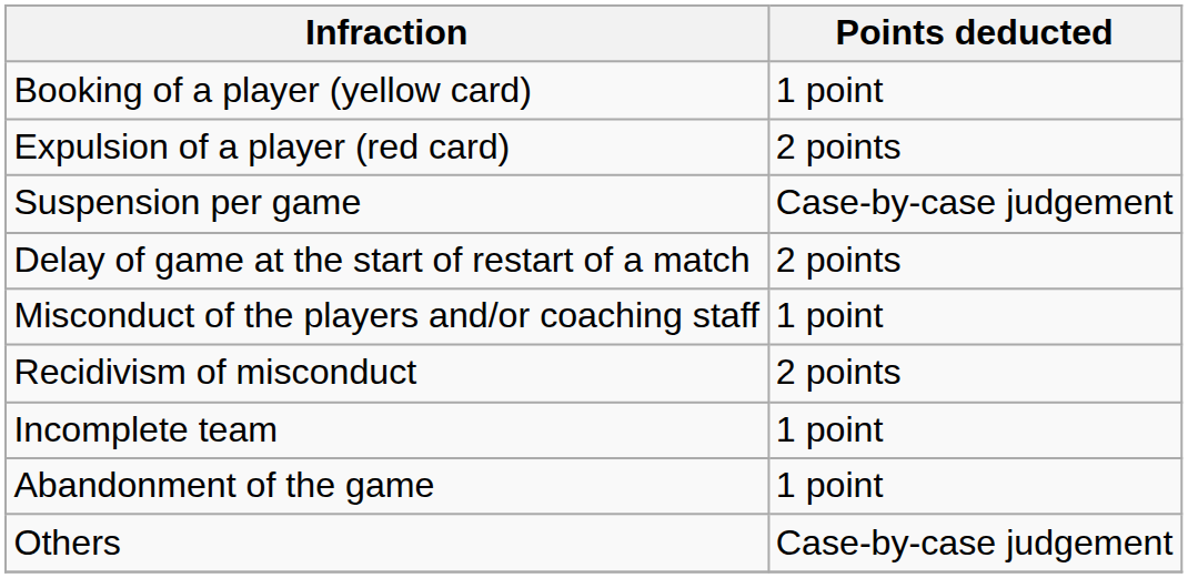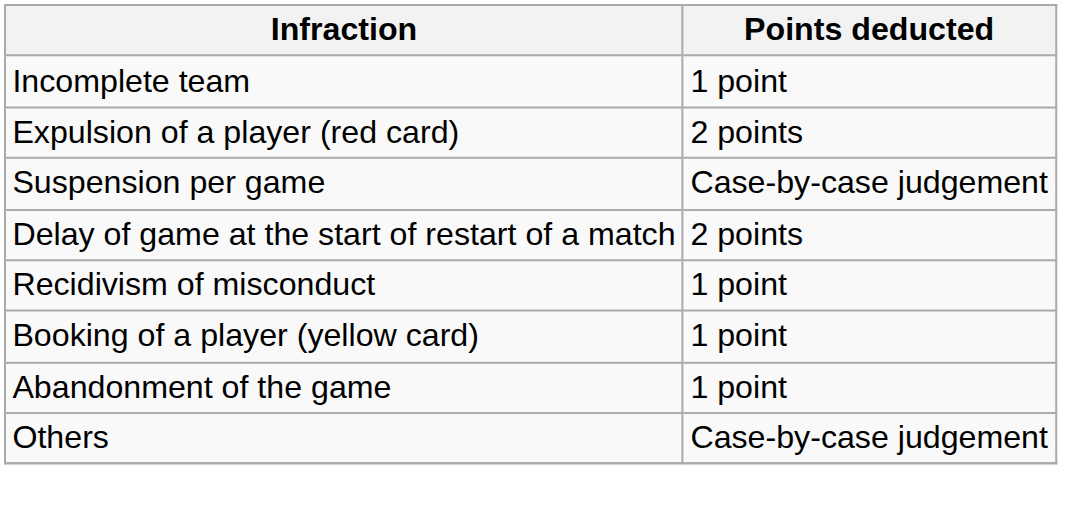 <table class="wikitable">
 <tr>
 <th>Infraction</th>
 <th>Points deducted</th>
 </tr>
 <tr>
-<td>Booking of a player (yellow card)</td>
+<td>Incomplete team</td>
 <td>1 point</td>
 </tr>
 <tr>
 <td>Expulsion of a player (red card)</td>
 <td>2 points</td>
 </tr>
 <tr>
 <td>Suspension per game</td>
 <td>Case-by-case judgement</td>
 </tr>
 <tr>
 <td>Delay of game at the start of restart of a match</td>
 <td>2 points</td>
 </tr>
 <tr>
-<td>Misconduct of the players and/or coaching staff</td>
+<td>Recidivism of misconduct</td>
 <td>1 point</td>
 </tr>
 <tr>
-<td>Recidivism of misconduct</td>
-<td>2 points</td>
-</tr>
-<tr>
-<td>Incomplete team</td>
+<td>Booking of a player (yellow card)</td>
 <td>1 point</td>
 </tr>
 <tr>
 <td>Abandonment of the game</td>
 <td>1 point</td>
 </tr>
 <tr>
 <td>Others</td>
 <td>Case-by-case judgement</td>
 </tr>
 <tr>
 </tr>
 </table>
